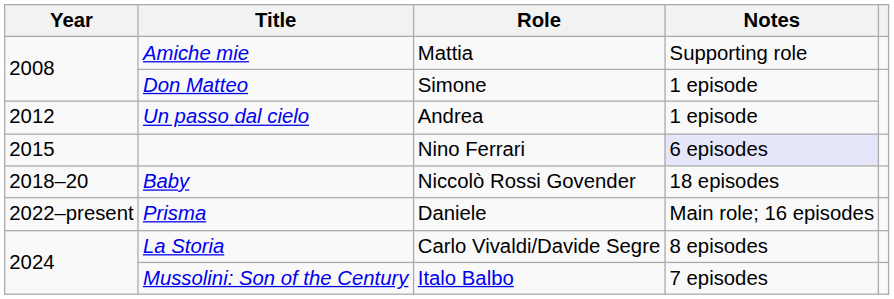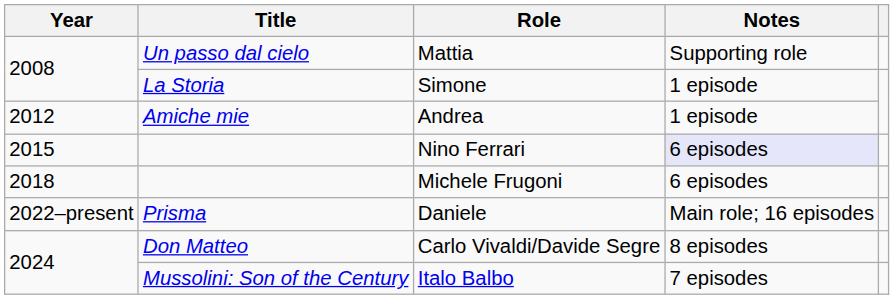 <table class="wikitable sortable">
 <tr>
 <th>Year</th>
 <th>Title</th>
 <th>Role</th>
 <th class="unsortable">Notes</th>
 <th class="unsortable"></th>
 </tr>
 <tr>
 <td rowspan="2">2008</td>
-<td><em><a href='#'>Amiche mie</a></em></td>
+<td><em><a href='#'>Un passo dal cielo</a></em></td>
 <td>Mattia</td>
 <td>Supporting role</td>
 <td></td>
 </tr>
 <tr>
-<td><em><a href='#'>Don Matteo</a></em></td>
+<td><em><a href='#'>La Storia</a></em></td>
 <td>Simone</td>
 <td>1 episode</td>
 <td rowspan="2"></td>
 </tr>
 <tr>
 <td>2012</td>
-<td><em><a href='#'>Un passo dal cielo</a></em></td>
+<td><em><a href='#'>Amiche mie</a></em></td>
 <td>Andrea</td>
 <td>1 episode</td>
 </tr>
 <tr>
 <td>2015</td>
 <td></td>
 <td>Nino Ferrari</td>
 <td style="background: lavender;">6 episodes</td>
 <td></td>
 </tr>
 <tr>
-<td>2018–20</td>
-<td><em><a href='#'>Baby</a></em></td>
-<td>Niccolò Rossi Govender</td>
-<td>18 episodes</td>
+<td>2018</td>
+<td></td>
+<td>Michele Frugoni</td>
+<td>6 episodes</td>
 <td></td>
 </tr>
 <tr>
 <td>2022–present</td>
 <td><em><a href='#'>Prisma</a></em></td>
 <td>Daniele</td>
 <td>Main role; 16 episodes</td>
 <td></td>
 </tr>
 <tr>
 <td rowspan="2">2024</td>
-<td><em><a href='#'>La Storia</a></em></td>
+<td><em><a href='#'>Don Matteo</a></em></td>
 <td>Carlo Vivaldi/Davide Segre</td>
 <td>8 episodes</td>
 <td></td>
 </tr>
 <tr>
 <td><em><a href='#'>Mussolini: Son of the Century</a></em></td>
 <td><a href='#'>Italo Balbo</a></td>
 <td>7 episodes</td>
 <td></td>
 </tr>
 </table>
